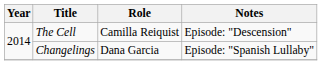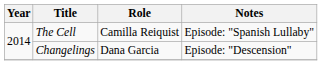 <table class="wikitable sortable">
 <tr>
 <th>Year</th>
 <th>Title</th>
 <th>Role</th>
 <th>Notes</th>
 </tr>
 <tr>
 <td rowspan="2">2014</td>
 <td><em>The Cell</em></td>
 <td>Camilla Reiquist</td>
-<td>Episode: "Descension"</td>
+<td>Episode: "Spanish Lullaby"</td>
 </tr>
 <tr>
 <td><em>Changelings</em></td>
 <td>Dana Garcia</td>
-<td>Episode: "Spanish Lullaby"</td>
+<td>Episode: "Descension"</td>
 </tr>
 <tr>
 </tr>
 </table>
